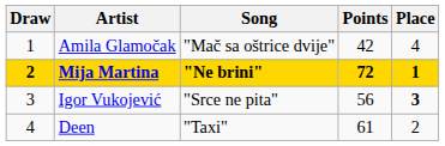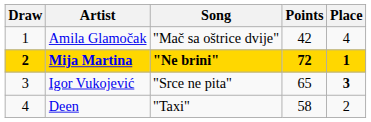 <table class="sortable wikitable" style="margin: 1em auto 1em auto; text-align:center">
 <tr>
 <th>Draw</th>
 <th>Artist</th>
 <th>Song</th>
 <th>Points</th>
 <th>Place</th>
 </tr>
 <tr>
 <td>1</td>
 <td align="left"><a href='#'>Amila Glamočak</a></td>
 <td align="left">"Mač sa oštrice dvije"</td>
 <td>42</td>
 <td>4</td>
 </tr>
 <tr style="font-weight:bold; background:gold;">
 <td>2</td>
 <td align="left"><a href='#'>Mija Martina</a></td>
 <td align="left">"Ne brini"</td>
 <td>72</td>
 <td>1</td>
 </tr>
 <tr>
 <td>3</td>
 <td align="left"><a href='#'>Igor Vukojević</a></td>
 <td align="left">"Srce ne pita"</td>
-<td>56</td>
+<td>65</td>
 <td><strong>3</strong></td>
 </tr>
 <tr>
 <td>4</td>
 <td align="left"><a href='#'>Deen</a></td>
 <td align="left">"Taxi"</td>
-<td>61</td>
+<td>58</td>
 <td>2</td>
 </tr>
 </table>
